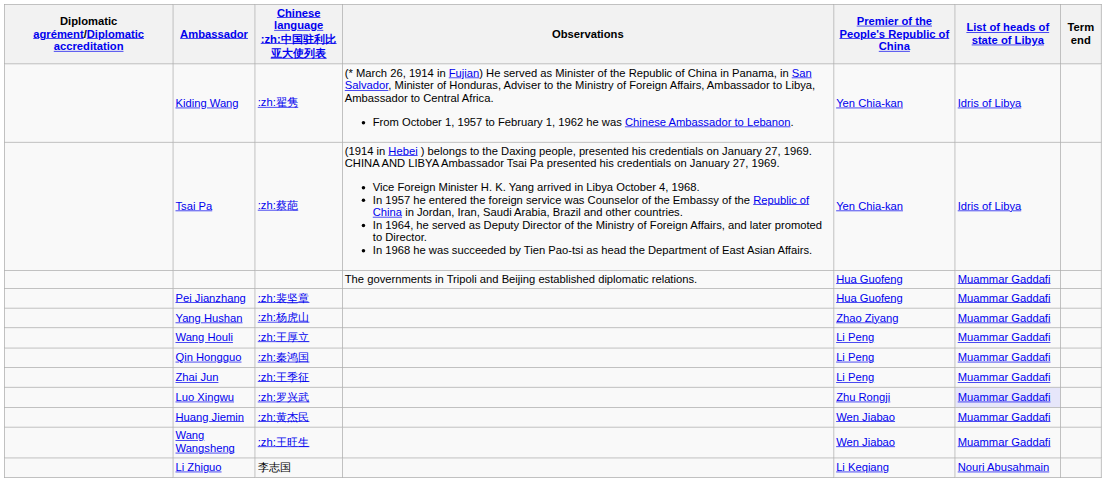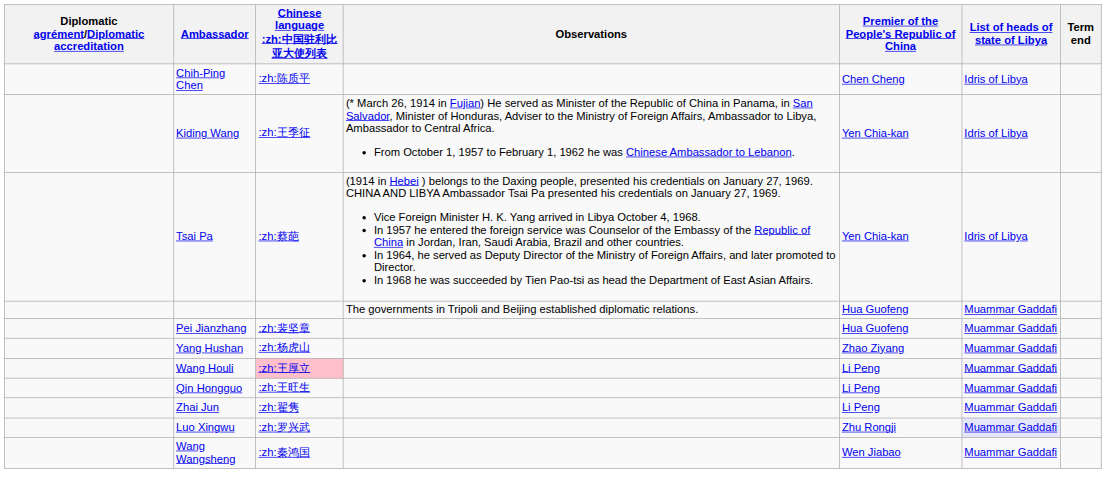 <table class="wikitable sortable">
 <tr>
 <th>Diplomatic <a href='#'>agrément</a>/<a href='#'>Diplomatic accreditation</a></th>
 <th><a href='#'>Ambassador</a></th>
 <th><a href='#'>Chinese language</a><br><a href='#'>:zh:中国驻利比亚大使列表</a></th>
 <th>Observations</th>
 <th><a href='#'>Premier of the People's Republic of China</a></th>
 <th><a href='#'>List of heads of state of Libya</a></th>
 <th>Term end</th>
 </tr>
 <tr>
 <td></td>
+<td><a href='#'>Chih-Ping Chen</a></td>
+<td><a href='#'>:zh:陈质平</a></td>
+<td></td>
+<td><a href='#'>Chen Cheng</a></td>
+<td><a href='#'>Idris of Libya</a></td>
+<td></td>
+</tr>
+<tr>
+<td></td>
 <td><a href='#'>Kiding Wang</a></td>
-<td><a href='#'>:zh:翟隽</a></td>
+<td><a href='#'>:zh:王季征</a></td>
 <td>(* March 26, 1914 in <a href='#'>Fujian</a>) He served as Minister of the Republic of China in Panama, in <a href='#'>San Salvador</a>, Minister of Honduras, Adviser to the Ministry of Foreign Affairs, Ambassador to Libya, Ambassador to Central Africa.<br><ul><li>From October 1, 1957 to February 1, 1962 he was <a href='#'>Chinese Ambassador to Lebanon</a>.</li></ul></td>
 <td><a href='#'>Yen Chia-kan</a></td>
 <td><a href='#'>Idris of Libya</a></td>
 <td></td>
 </tr>
 <tr>
 <td></td>
 <td><a href='#'>Tsai Pa</a></td>
 <td><a href='#'>:zh:蔡葩</a></td>
 <td>(1914 in <a href='#'>Hebei</a> ) belongs to the Daxing people, presented his credentials on January 27, 1969. CHINA AND LIBYA Ambassador Tsai Pa presented his credentials on January 27, 1969.<br><ul><li>Vice Foreign Minister H. K. Yang arrived in Libya October 4, 1968.</li><li>In 1957 he entered the foreign service was Counselor of the Embassy of the <a href='#'>Republic of China</a> in Jordan, Iran, Saudi Arabia, Brazil and other countries.</li><li>In 1964, he served as Deputy Director of the Ministry of Foreign Affairs, and later promoted to Director.</li><li>In 1968 he was succeeded by Tien Pao-tsi as head the Department of East Asian Affairs.</li></ul></td>
 <td><a href='#'>Yen Chia-kan</a></td>
 <td><a href='#'>Idris of Libya</a></td>
 <td></td>
 </tr>
 <tr>
 <td></td>
 <td></td>
 <td></td>
 <td>The governments in Tripoli and Beijing established diplomatic relations.</td>
 <td><a href='#'>Hua Guofeng</a></td>
 <td><a href='#'>Muammar Gaddafi</a></td>
 <td></td>
 </tr>
 <tr>
 <td></td>
 <td><a href='#'>Pei Jianzhang</a></td>
 <td><a href='#'>:zh:裴坚章</a></td>
 <td></td>
 <td><a href='#'>Hua Guofeng</a></td>
 <td><a href='#'>Muammar Gaddafi</a></td>
 <td></td>
 </tr>
 <tr>
 <td></td>
 <td><a href='#'>Yang Hushan</a></td>
 <td><a href='#'>:zh:杨虎山</a></td>
 <td></td>
 <td><a href='#'>Zhao Ziyang</a></td>
 <td><a href='#'>Muammar Gaddafi</a></td>
 <td></td>
 </tr>
 <tr>
 <td></td>
 <td><a href='#'>Wang Houli</a></td>
-<td><a href='#'>:zh:王厚立</a></td>
+<td style="background: pink;"><a href='#'>:zh:王厚立</a></td>
 <td></td>
 <td><a href='#'>Li Peng</a></td>
 <td><a href='#'>Muammar Gaddafi</a></td>
 <td></td>
 </tr>
 <tr>
 <td></td>
 <td><a href='#'>Qin Hongguo</a></td>
-<td><a href='#'>:zh:秦鸿国</a></td>
+<td><a href='#'>:zh:王旺生</a></td>
 <td></td>
 <td><a href='#'>Li Peng</a></td>
 <td><a href='#'>Muammar Gaddafi</a></td>
 <td></td>
 </tr>
 <tr>
 <td></td>
 <td><a href='#'>Zhai Jun</a></td>
-<td><a href='#'>:zh:王季征</a></td>
+<td><a href='#'>:zh:翟隽</a></td>
 <td></td>
 <td><a href='#'>Li Peng</a></td>
 <td><a href='#'>Muammar Gaddafi</a></td>
 <td></td>
 </tr>
 <tr>
 <td></td>
 <td><a href='#'>Luo Xingwu</a></td>
 <td><a href='#'>:zh:罗兴武</a></td>
 <td></td>
 <td><a href='#'>Zhu Rongji</a></td>
 <td style="background: lavender;"><a href='#'>Muammar Gaddafi</a></td>
 <td></td>
 </tr>
 <tr>
 <td></td>
-<td><a href='#'>Huang Jiemin</a></td>
-<td><a href='#'>:zh:黄杰民</a></td>
+<td><a href='#'>Wang Wangsheng</a></td>
+<td><a href='#'>:zh:秦鸿国</a></td>
 <td></td>
 <td><a href='#'>Wen Jiabao</a></td>
 <td><a href='#'>Muammar Gaddafi</a></td>
 <td></td>
 </tr>
-<tr>
-<td></td>
-<td><a href='#'>Wang Wangsheng</a></td>
-<td><a href='#'>:zh:王旺生</a></td>
-<td></td>
-<td><a href='#'>Wen Jiabao</a></td>
-<td><a href='#'>Muammar Gaddafi</a></td>
-<td></td>
-</tr>
-<tr>
-<td></td>
-<td><a href='#'>Li Zhiguo</a></td>
-<td>李志国</td>
-<td></td>
-<td><a href='#'>Li Keqiang</a></td>
-<td><a href='#'>Nouri Abusahmain</a></td>
-<td></td>
-</tr>
 </table>
